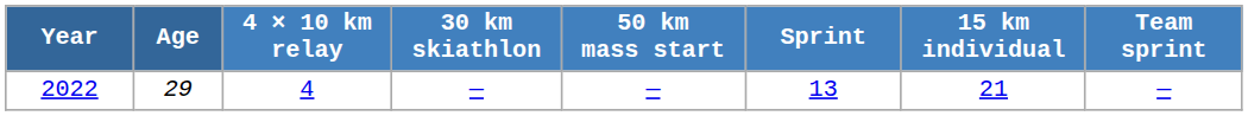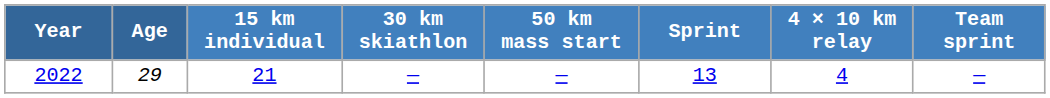 <table class="wikitable" style="font-size:95%; text-align:center; border:grey solid 1px; border-collapse:collapse; background:#ffffff;">
 <tr>
 <th style="background-color:#369; color:white; width:60px;"> Year </th>
 <th style="background-color:#369; color:white; width:40px;"> Age </th>
-<th style="background-color:#4180be; color:white; width:75px;"> 4 × 10 km <br> relay </th>
+<th style="background-color:#4180be; color:white; width:75px;"> 15 km <br> individual </th>
 <th style="background-color:#4180be; color:white; width:75px;"> 30 km <br> skiathlon </th>
 <th style="background-color:#4180be; color:white; width:75px;"> 50 km <br> mass start </th>
 <th style="background-color:#4180be; color:white; width:75px;"> Sprint </th>
-<th style="background-color:#4180be; color:white; width:75px;"> 15 km <br> individual </th>
+<th style="background-color:#4180be; color:white; width:75px;"> 4 × 10 km <br> relay </th>
 <th style="background-color:#4180be; color:white; width:75px;"> Team <br> sprint </th>
 </tr>
 <tr>
 <td><a href='#'>2022</a></td>
 <td><em>29</em></td>
-<td><a href='#'>4</a></td>
+<td><a href='#'>21</a></td>
 <td><a href='#'>—</a></td>
 <td><a href='#'>—</a></td>
 <td><a href='#'>13</a></td>
-<td><a href='#'>21</a></td>
+<td><a href='#'>4</a></td>
 <td><a href='#'>—</a></td>
 </tr>
 </table>
